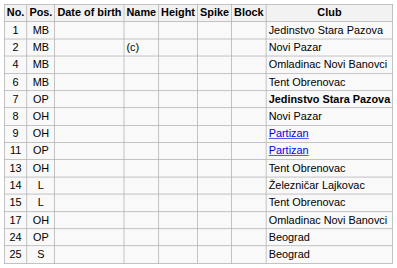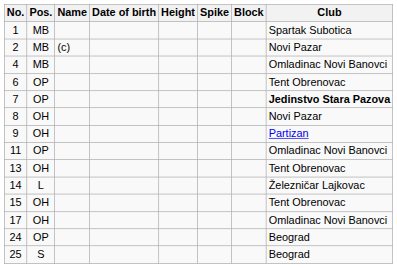 <table class="wikitable sortable" style="text-align:center">
 <tr>
 <th>No.</th>
 <th>Pos.</th>
+<th>Name</th>
 <th>Date of birth</th>
-<th>Name</th>
 <th>Height</th>
 <th>Spike</th>
 <th>Block</th>
 <th>Club</th>
 </tr>
 <tr>
 <td>1</td>
 <td>MB</td>
 <td align=left></td>
 <td align=left></td>
 <td></td>
 <td></td>
 <td></td>
-<td align=left> Jedinstvo Stara Pazova</td>
+<td align=left> Spartak Subotica</td>
 </tr>
 <tr>
 <td>2</td>
 <td>MB</td>
+<td align=left> (c)</td>
 <td align=left></td>
-<td align=left> (c)</td>
 <td></td>
 <td></td>
 <td></td>
 <td align=left> Novi Pazar</td>
 </tr>
 <tr>
 <td>4</td>
 <td>MB</td>
 <td align=left></td>
 <td align=left></td>
 <td></td>
 <td></td>
 <td></td>
 <td align=left> Omladinac Novi Banovci</td>
 </tr>
 <tr>
 <td>6</td>
-<td>MB</td>
+<td>OP</td>
 <td align=left></td>
 <td align=left></td>
 <td></td>
 <td></td>
 <td></td>
 <td align=left> Tent Obrenovac</td>
 </tr>
 <tr>
 <td>7</td>
 <td>OP</td>
 <td align=left></td>
 <td align=left></td>
 <td></td>
 <td></td>
 <td></td>
 <td align=left><strong> Jedinstvo Stara Pazova</strong></td>
 </tr>
 <tr>
 <td>8</td>
 <td>OH</td>
 <td align=left></td>
 <td align=left></td>
 <td></td>
 <td></td>
 <td></td>
 <td align=left> Novi Pazar</td>
 </tr>
 <tr>
 <td>9</td>
 <td>OH</td>
 <td align=left></td>
 <td align=left></td>
 <td></td>
 <td></td>
 <td></td>
 <td align=left> <a href='#'>Partizan</a></td>
 </tr>
 <tr>
 <td>11</td>
 <td>OP</td>
 <td align=left></td>
 <td align=left></td>
 <td></td>
 <td></td>
 <td></td>
-<td align=left> <a href='#'>Partizan</a></td>
+<td align=left> Omladinac Novi Banovci</td>
 </tr>
 <tr>
 <td>13</td>
 <td>OH</td>
 <td align=left></td>
 <td align=left></td>
 <td></td>
 <td></td>
 <td></td>
 <td align=left> Tent Obrenovac</td>
 </tr>
 <tr>
 <td>14</td>
 <td>L</td>
 <td align=left></td>
 <td align=left></td>
 <td></td>
 <td></td>
 <td></td>
 <td align=left> Železničar Lajkovac</td>
 </tr>
 <tr>
 <td>15</td>
-<td>L</td>
+<td>OH</td>
 <td align=left></td>
 <td align=left></td>
 <td></td>
 <td></td>
 <td></td>
 <td align=left> Tent Obrenovac</td>
 </tr>
 <tr>
 <td>17</td>
 <td>OH</td>
 <td align=left></td>
 <td align=left></td>
 <td></td>
 <td></td>
 <td></td>
 <td align=left> Omladinac Novi Banovci</td>
 </tr>
 <tr>
 <td>24</td>
 <td>OP</td>
 <td align=left></td>
 <td align=left></td>
 <td></td>
 <td></td>
 <td></td>
 <td align=left> Beograd</td>
 </tr>
 <tr>
 <td>25</td>
 <td>S</td>
 <td align=left></td>
 <td align=left></td>
 <td></td>
 <td></td>
 <td></td>
 <td align=left> Beograd</td>
 </tr>
 </table>
